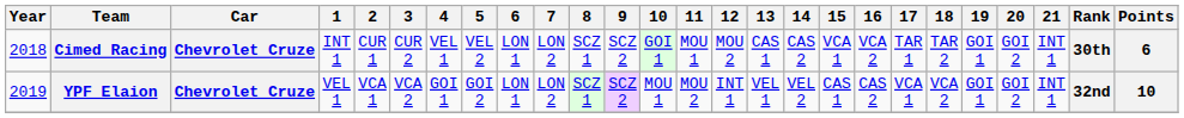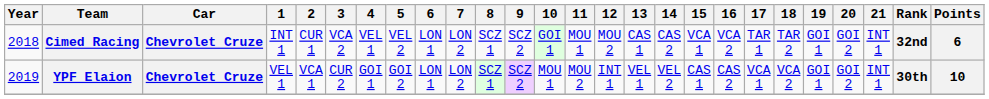 <table class="wikitable" style="text-align:center; font-size:85%">
 <tr>
 <th scope="col">Year</th>
 <th scope="col">Team</th>
 <th scope="col">Car</th>
 <th scope="col">1</th>
 <th scope="col">2</th>
 <th scope="col">3</th>
 <th scope="col">4</th>
 <th scope="col">5</th>
 <th scope="col">6</th>
 <th scope="col">7</th>
 <th scope="col">8</th>
 <th scope="col">9</th>
 <th scope="col">10</th>
 <th scope="col">11</th>
 <th scope="col">12</th>
 <th scope="col">13</th>
 <th scope="col">14</th>
 <th scope="col">15</th>
 <th scope="col">16</th>
 <th scope="col">17</th>
 <th scope="col">18</th>
 <th scope="col">19</th>
 <th scope="col">20</th>
 <th scope="col">21</th>
 <th scope="col">Rank</th>
 <th scope="col">Points</th>
 </tr>
 <tr>
 <td><a href='#'>2018</a></td>
 <th nowrap><a href='#'>Cimed Racing</a></th>
 <th nowrap><a href='#'>Chevrolet Cruze</a></th>
 <td><a href='#'>INT<br>1</a></td>
 <td><a href='#'>CUR<br>1</a></td>
-<td><a href='#'>CUR<br>2</a></td>
+<td><a href='#'>VCA<br>2</a></td>
 <td><a href='#'>VEL<br>1</a></td>
 <td><a href='#'>VEL<br>2</a></td>
 <td><a href='#'>LON<br>1</a></td>
 <td><a href='#'>LON<br>2</a></td>
 <td><a href='#'>SCZ<br>1</a></td>
 <td><a href='#'>SCZ<br>2</a></td>
 <td style="background:#DFFFDF;"><a href='#'>GOI<br>1</a><br></td>
 <td><a href='#'>MOU<br>1</a></td>
 <td><a href='#'>MOU<br>2</a></td>
 <td><a href='#'>CAS<br>1</a><em></td>
 <td><a href='#'>CAS<br>2</a></td>
 <td><a href='#'>VCA<br>1</a></td>
 <td><a href='#'>VCA<br>2</a></td>
 <td><a href='#'>TAR<br>1</a></td>
 <td><a href='#'>TAR<br>2</a></td>
 <td><a href='#'>GOI<br>1</a></td>
 <td><a href='#'>GOI<br>2</a></td>
 <td><a href='#'>INT<br>1</a></td>
-<th>30th</th>
+<th>32nd</th>
 <th>6</th>
 </tr>
 <tr>
 <td><a href='#'>2019</a></td>
 <th nowrap><a href='#'>YPF Elaion</a></th>
 <th nowrap><a href='#'>Chevrolet Cruze</a></th>
 <td><a href='#'>VEL<br>1</a></td>
 <td><a href='#'>VCA<br>1</a></td>
-<td><a href='#'>VCA<br>2</a></td>
+<td><a href='#'>CUR<br>2</a></td>
 <td><a href='#'>GOI<br>1</a></td>
 <td><a href='#'>GOI<br>2</a></td>
 <td><a href='#'>LON<br>1</a></td>
 <td><a href='#'>LON<br>2</a></td>
 <td style="background:#DFFFDF;"><a href='#'>SCZ<br>1</a><br></td>
 <td style="background:#efcfff;"><a href='#'>SCZ<br>2</a><br></td>
 <td><a href='#'>MOU<br>1</a></td>
 <td><a href='#'>MOU<br>2</a></td>
 <td><a href='#'>INT<br>1</a></td>
 <td><a href='#'>VEL<br>1</a></td>
 <td><a href='#'>VEL<br>2</a></td>
 <td><a href='#'>CAS<br>1</a></td>
 <td><a href='#'>CAS<br>2</a></td>
 <td><a href='#'>VCA<br>1</a></td>
 <td><a href='#'>VCA<br>2</a></td>
 <td><a href='#'>GOI<br>1</a></td>
 <td><a href='#'>GOI<br>2</a></td>
 <td><a href='#'>INT<br>1</a></td>
-<th>32nd</th>
+<th>30th</th>
 <th>10</th>
 </tr>
 <tr>
 </tr>
 </table>
